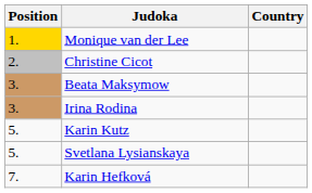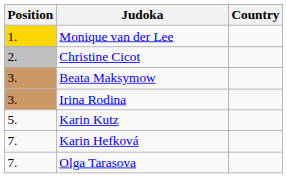 <table class=wikitable>
 <tr>
 <th width=10>Position</th>
 <th width=200>Judoka</th>
 <th width=10>Country</th>
 </tr>
 <tr>
 <td bgcolor=gold>1.</td>
 <td><a href='#'>Monique van der Lee</a></td>
 <td></td>
 </tr>
 <tr>
 <td bgcolor="silver">2.</td>
 <td><a href='#'>Christine Cicot</a></td>
 <td></td>
 </tr>
 <tr>
 <td bgcolor="CC9966">3.</td>
 <td><a href='#'>Beata Maksymow</a></td>
 <td></td>
 </tr>
 <tr>
 <td bgcolor="CC9966">3.</td>
 <td><a href='#'>Irina Rodina</a></td>
 <td></td>
 </tr>
 <tr>
 <td>5.</td>
 <td><a href='#'>Karin Kutz</a></td>
 <td></td>
 </tr>
 <tr>
-<td>5.</td>
-<td><a href='#'>Svetlana Lysianskaya</a></td>
+<td>7.</td>
+<td><a href='#'>Karin Hefková</a></td>
 <td></td>
 </tr>
 <tr>
 <td>7.</td>
-<td><a href='#'>Karin Hefková</a></td>
+<td><a href='#'>Olga Tarasova</a></td>
 <td></td>
 </tr>
 </table>
